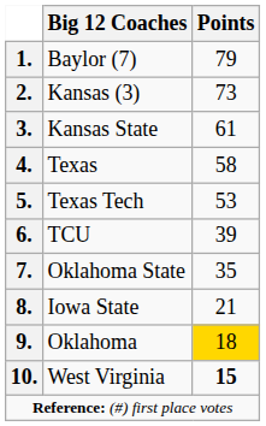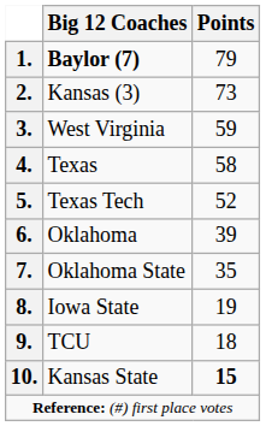 <table class="wikitable" style="white-space:nowrap; font-size:90%;">
 <tr>
 <td ! colspan=1 style="background:white; border-top-style:hidden; border-left-style:hidden;"></td>
 <th>Big 12 Coaches</th>
 <th>Points</th>
 </tr>
 <tr>
 <th>1.</th>
-<td>Baylor (7)</td>
+<td><strong>Baylor (7)</strong></td>
 <td align="center">79</td>
 </tr>
 <tr>
 <th>2.</th>
 <td>Kansas (3)</td>
 <td align="center">73</td>
 </tr>
 <tr>
 <th>3.</th>
-<td>Kansas State</td>
-<td align="center">61</td>
+<td>West Virginia</td>
+<td align="center">59</td>
 </tr>
 <tr>
 <th>4.</th>
 <td>Texas</td>
 <td align="center">58</td>
 </tr>
 <tr>
 <th>5.</th>
 <td>Texas Tech</td>
-<td align="center">53</td>
+<td align="center">52</td>
 </tr>
 <tr>
 <th>6.</th>
-<td>TCU</td>
+<td>Oklahoma</td>
 <td align="center">39</td>
 </tr>
 <tr>
 <th>7.</th>
 <td>Oklahoma State</td>
 <td align="center">35</td>
 </tr>
 <tr>
 <th>8.</th>
 <td>Iowa State</td>
-<td align="center">21</td>
+<td align="center">19</td>
 </tr>
 <tr>
 <th>9.</th>
-<td>Oklahoma</td>
-<td align="center" style="background: gold;">18</td>
+<td>TCU</td>
+<td align="center">18</td>
 </tr>
 <tr>
 <th>10.</th>
-<td>West Virginia</td>
+<td>Kansas State</td>
 <td align="center"><strong>15</strong></td>
 </tr>
 <tr>
 <td colspan="4"  style="font-size:8pt; text-align:center;"><strong>Reference: </strong> <em>(#) first place votes</em></td>
 </tr>
 </table>
